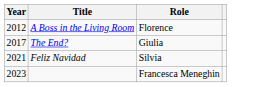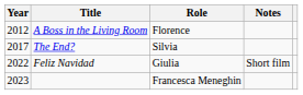 <table class="wikitable sortable">
 <tr>
 <th>Year</th>
 <th>Title</th>
 <th>Role</th>
+<th class="unsortable">Notes</th>
 <th class="unsortable"></th>
 </tr>
 <tr>
 <td>2012</td>
 <td><em><a href='#'>A Boss in the Living Room</a></em></td>
 <td>Florence</td>
 <td></td>
+<td></td>
 </tr>
 <tr>
 <td>2017</td>
 <td><em><a href='#'>The End?</a></em></td>
-<td>Giulia</td>
+<td>Silvia</td>
+<td></td>
 <td></td>
 </tr>
 <tr>
-<td>2021</td>
+<td>2022</td>
 <td><em>Feliz Navidad</em></td>
-<td>Silvia</td>
+<td>Giulia</td>
+<td>Short film</td>
 <td></td>
 </tr>
 <tr>
 <td>2023</td>
 <td><em></em></td>
 <td>Francesca Meneghin</td>
 <td></td>
+<td></td>
 </tr>
 </table>
